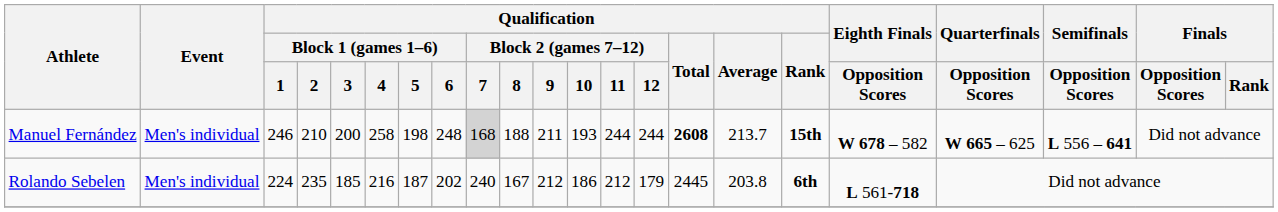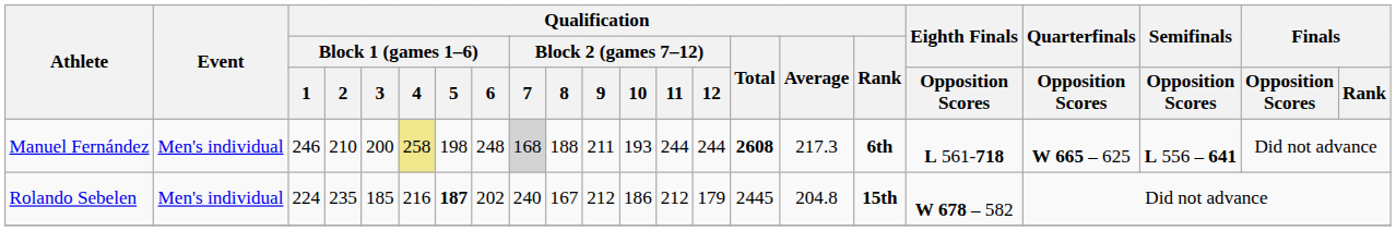 <table class="wikitable" border="1" style="font-size:90%">
 <tr>
 <th rowspan=3>Athlete</th>
 <th rowspan=3>Event</th>
 <th colspan=15>Qualification</th>
 <th rowspan=2>Eighth Finals</th>
 <th rowspan=2>Quarterfinals</th>
 <th rowspan=2>Semifinals</th>
 <th rowspan=2 colspan=2>Finals</th>
 </tr>
 <tr>
 <th colspan=6>Block 1 (games 1–6)</th>
 <th colspan=6>Block 2 (games 7–12)</th>
 <th rowspan=2>Total</th>
 <th rowspan=2>Average</th>
 <th rowspan=2>Rank</th>
 </tr>
 <tr>
 <th>1</th>
 <th>2</th>
 <th>3</th>
 <th>4</th>
 <th>5</th>
 <th>6</th>
 <th>7</th>
 <th>8</th>
 <th>9</th>
 <th>10</th>
 <th>11</th>
 <th>12</th>
 <th>Opposition<br>Scores</th>
 <th>Opposition<br>Scores</th>
 <th>Opposition<br>Scores</th>
 <th>Opposition<br>Scores</th>
 <th>Rank</th>
 </tr>
 <tr>
 <td><a href='#'>Manuel Fernández</a></td>
 <td><a href='#'>Men's individual</a><br></td>
 <td align=center>246</td>
 <td align=center>210</td>
 <td align=center>200</td>
-<td align=center>258</td>
+<td align=center style="background: khaki;">258</td>
 <td align=center>198</td>
 <td align=center>248</td>
 <td align=center style="background: lightgrey;">168</td>
 <td align=center>188</td>
 <td align=center>211</td>
 <td align=center>193</td>
 <td align=center>244</td>
 <td align=center>244</td>
 <td align=center><strong>2608</strong></td>
-<td align=center>213.7</td>
-<td align=center><strong>15th</strong></td>
-<td align=center><br><strong>W</strong> <strong>678</strong> – 582</td>
+<td align=center>217.3</td>
+<td align=center><strong>6th</strong></td>
+<td align=center><br><strong>L</strong> 561-<strong>718</strong></td>
 <td align=center><br><strong>W</strong> <strong>665</strong> – 625</td>
 <td align=center><br><strong>L</strong> 556 – <strong>641</strong> </td>
 <td align=center colspan=2>Did not advance</td>
 </tr>
 <tr>
 <td><a href='#'>Rolando Sebelen</a></td>
 <td><a href='#'>Men's individual</a></td>
 <td align=center>224</td>
 <td align=center>235</td>
 <td align=center>185</td>
 <td align=center>216</td>
-<td align=center>187</td>
+<td align=center><strong>187</strong></td>
 <td align=center>202</td>
 <td align=center>240</td>
 <td align=center>167</td>
 <td align=center>212</td>
 <td align=center>186</td>
 <td align=center>212</td>
 <td align=center>179</td>
 <td align=center>2445</td>
-<td align=center>203.8</td>
-<td align=center><strong>6th</strong></td>
-<td align=center><br><strong>L</strong> 561-<strong>718</strong></td>
+<td align=center>204.8</td>
+<td align=center><strong>15th</strong></td>
+<td align=center><br><strong>W</strong> <strong>678</strong> – 582</td>
 <td align=center colspan=7>Did not advance</td>
 </tr>
 <tr>
 </tr>
 </table>
